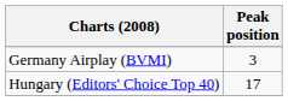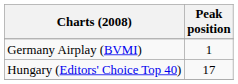 <table class="wikitable sortable">
 <tr>
 <th>Charts (2008)</th>
 <th>Peak<br>position</th>
 </tr>
 <tr>
 </tr>
 <tr>
 </tr>
 <tr>
 <td>Germany Airplay (<a href='#'>BVMI</a>)</td>
-<td align=center>3</td>
+<td align=center>1</td>
 </tr>
 <tr>
 <td>Hungary (<a href='#'>Editors' Choice Top 40</a>)</td>
 <td align=center>17</td>
 </tr>
 <tr>
 </tr>
 </table>
